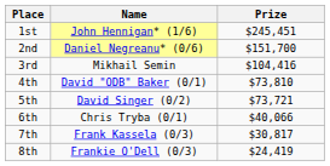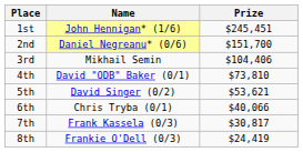 <table class="wikitable">
 <tr>
 <th width="50">Place</th>
 <th width="200">Name</th>
 <th width="125">Prize</th>
 </tr>
 <tr>
 <td align = "center">1st</td>
 <td align = "center" "center" bgcolor="#FFFF99"><a href='#'>John Hennigan</a>* (1/6)</td>
 <td align = "center">$245,451</td>
 </tr>
 <tr>
 <td align = "center">2nd</td>
 <td align = "center" "center" bgcolor="#FFFF99"><a href='#'>Daniel Negreanu</a>* (0/6)</td>
 <td align = "center">$151,700</td>
 </tr>
 <tr>
 <td align = "center">3rd</td>
 <td align = "center">Mikhail Semin</td>
-<td align = "center">$104,416</td>
+<td align = "center">$104,406</td>
 </tr>
 <tr>
 <td align = "center">4th</td>
 <td align = "center"><a href='#'>David "ODB" Baker</a> (0/1)</td>
 <td align = "center">$73,810</td>
 </tr>
 <tr>
 <td align = "center">5th</td>
 <td align = "center"><a href='#'>David Singer</a> (0/2)</td>
-<td align = "center">$73,721</td>
+<td align = "center">$53,621</td>
 </tr>
 <tr>
 <td align = "center">6th</td>
 <td align = "center">Chris Tryba (0/1)</td>
 <td align = "center">$40,066</td>
 </tr>
 <tr>
 <td align = "center">7th</td>
 <td align = "center"><a href='#'>Frank Kassela</a> (0/3)</td>
 <td align = "center">$30,817</td>
 </tr>
 <tr>
 <td align = "center">8th</td>
 <td align = "center"><a href='#'>Frankie O'Dell</a> (0/3)</td>
 <td align = "center">$24,419</td>
 </tr>
 </table>
